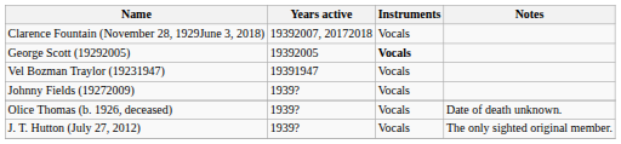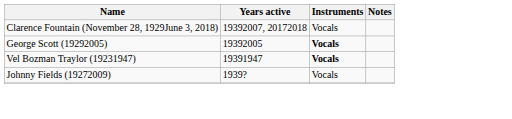 <table class="wikitable">
 <tr>
 <th>Name</th>
 <th>Years active</th>
 <th>Instruments</th>
 <th>Notes</th>
 </tr>
 <tr>
 <td>Clarence Fountain (November 28, 1929June 3, 2018)</td>
 <td>19392007, 20172018</td>
 <td>Vocals</td>
 <td></td>
 </tr>
 <tr>
 <td>George Scott (19292005)</td>
 <td>19392005</td>
 <td><strong>Vocals</strong></td>
 <td></td>
 </tr>
 <tr>
 <td>Vel Bozman Traylor (19231947)</td>
 <td>19391947</td>
-<td>Vocals</td>
+<td><strong>Vocals</strong></td>
 <td></td>
 </tr>
 <tr>
 <td>Johnny Fields (19272009)</td>
 <td>1939?</td>
 <td>Vocals</td>
 <td></td>
 </tr>
 <tr>
 </tr>
 <tr>
-<td>Olice Thomas (b. 1926, deceased)</td>
-<td>1939?</td>
-<td>Vocals</td>
-<td>Date of death unknown.</td>
-</tr>
-<tr>
-<td>J. T. Hutton (July 27, 2012)</td>
-<td>1939?</td>
-<td>Vocals</td>
-<td>The only sighted original member.</td>
-</tr>
-<tr>
 </tr>
 </table>
